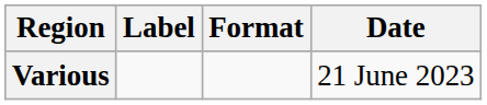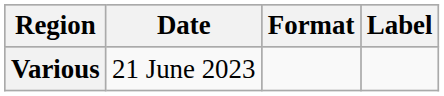 <table class="wikitable plainrowheaders">
 <tr>
 <th scope="col">Region</th>
+<th scope="col">Date</th>
+<th scope="col">Format</th>
 <th scope="col">Label</th>
-<th scope="col">Format</th>
-<th scope="col">Date</th>
 </tr>
 <tr>
 <th scope="row">Various</th>
+<td>21 June 2023</td>
 <td></td>
 <td></td>
-<td>21 June 2023</td>
 </tr>
 </table>
